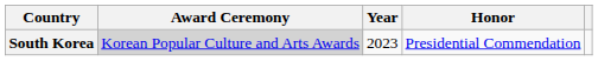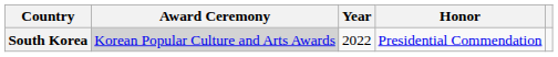 <table class="wikitable plainrowheaders sortable">
 <tr>
 <th scope="col">Country</th>
 <th scope="col">Award Ceremony</th>
 <th scope="col">Year</th>
 <th scope="col">Honor</th>
 <th class="unsortable" scope="col"></th>
 </tr>
 <tr>
 <th rowspan="1" scope="row">South Korea</th>
 <td style="background: lightgrey;"><a href='#'>Korean Popular Culture and Arts Awards</a></td>
-<td>2023</td>
+<td>2022</td>
 <td><a href='#'>Presidential Commendation</a></td>
 <td style="text-align:center"></td>
 </tr>
 </table>
